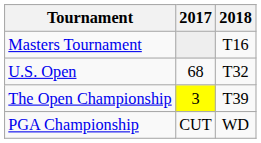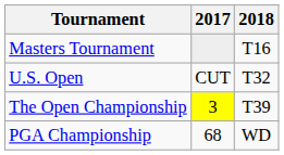 <table class="wikitable" style="font-size:95%;text-align:center;">
 <tr>
 <th>Tournament</th>
 <th>2017</th>
 <th>2018</th>
 </tr>
 <tr>
 <td align=left><a href='#'>Masters Tournament</a></td>
 <td style="background:#eeeeee;"></td>
 <td>T16</td>
 </tr>
 <tr>
 <td align=left><a href='#'>U.S. Open</a></td>
-<td>68</td>
+<td>CUT</td>
 <td>T32</td>
 </tr>
 <tr>
 <td align=left><a href='#'>The Open Championship</a></td>
 <td style="background:yellow;">3</td>
 <td>T39</td>
 </tr>
 <tr>
 <td align=left><a href='#'>PGA Championship</a></td>
-<td>CUT</td>
+<td>68</td>
 <td>WD</td>
 </tr>
 </table>
